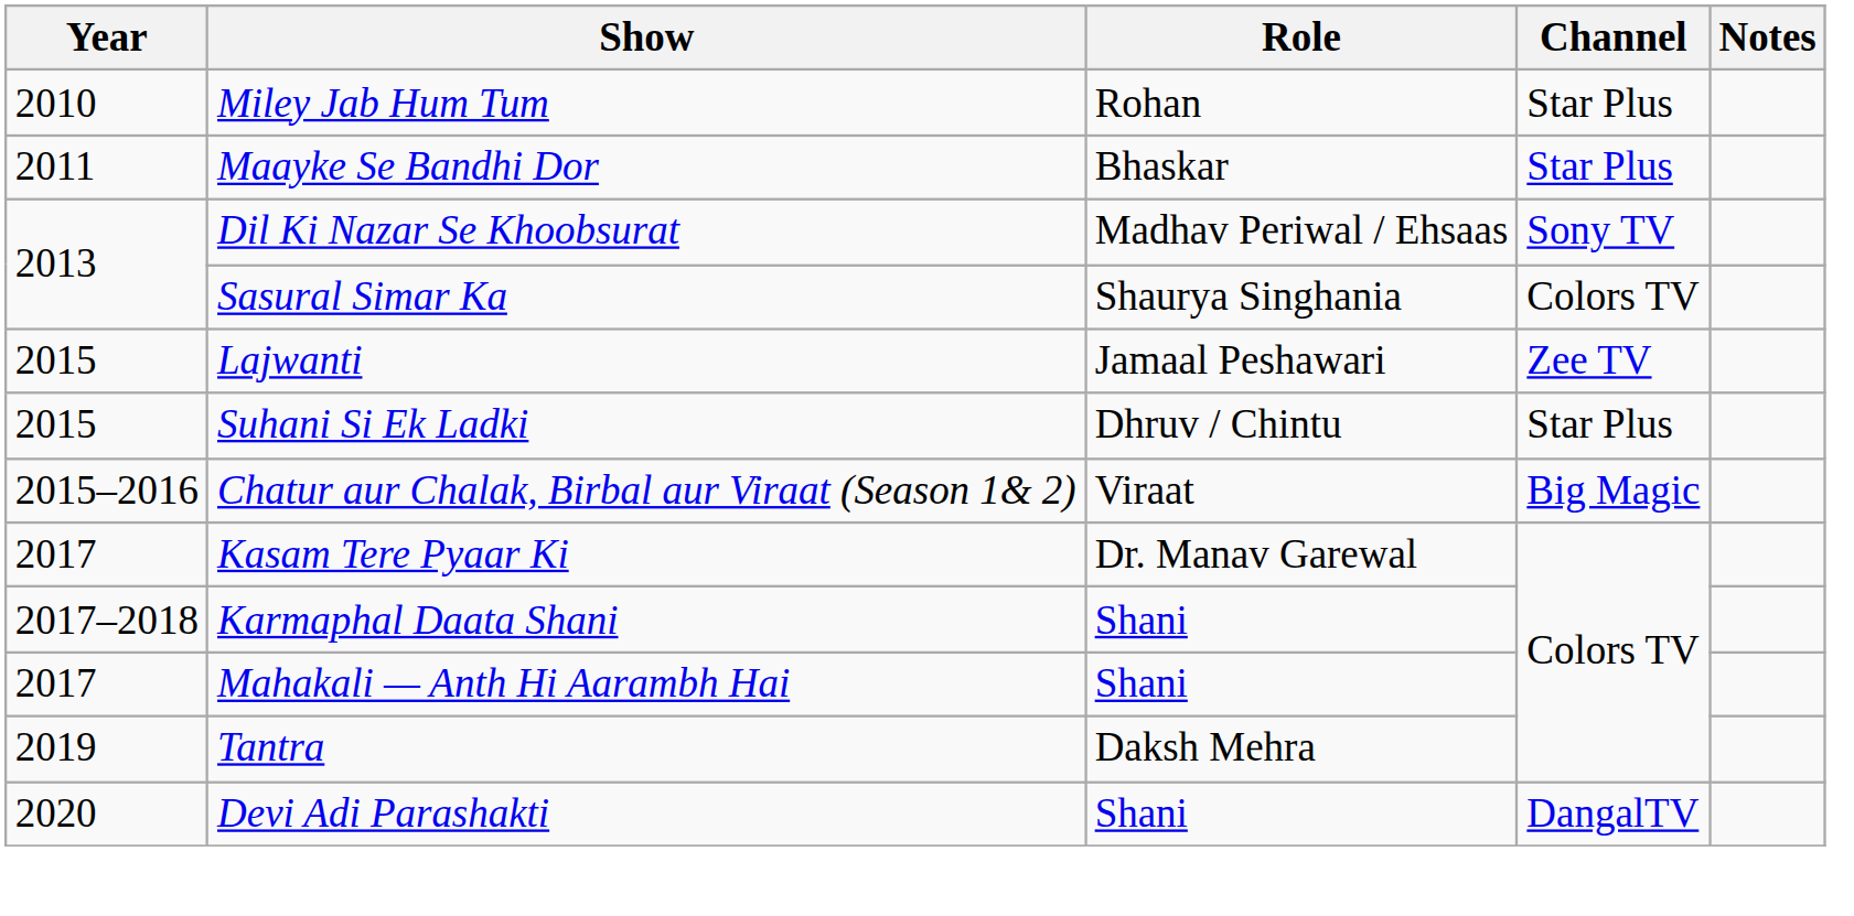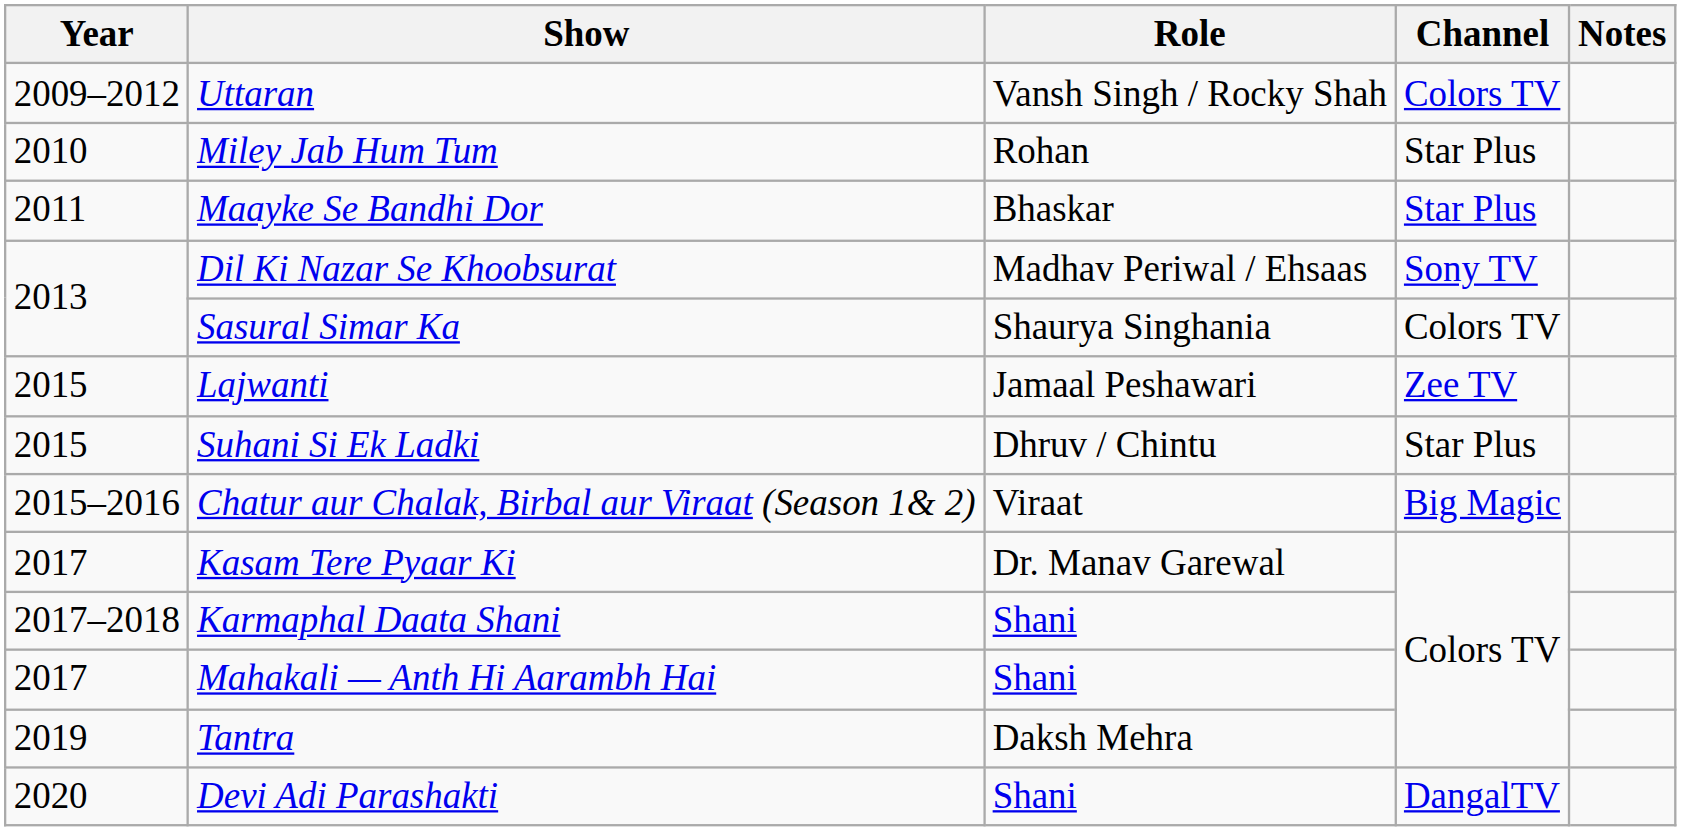 <table class="wikitable sortable">
 <tr>
 <th>Year</th>
 <th>Show</th>
 <th>Role</th>
 <th>Channel</th>
 <th>Notes</th>
+</tr>
+<tr>
+<td>2009–2012</td>
+<td><em><a href='#'>Uttaran</a></em></td>
+<td>Vansh Singh  / Rocky Shah</td>
+<td><a href='#'>Colors TV</a></td>
+<td></td>
 </tr>
 <tr>
 <td>2010</td>
 <td><em><a href='#'>Miley Jab Hum Tum</a></em></td>
 <td>Rohan</td>
 <td>Star Plus</td>
 <td></td>
 </tr>
 <tr>
 <td>2011</td>
 <td><em><a href='#'>Maayke Se Bandhi Dor</a></em></td>
 <td>Bhaskar</td>
 <td><a href='#'>Star Plus</a></td>
 <td></td>
 </tr>
 <tr>
 <td rowspan="2">2013</td>
 <td><em><a href='#'>Dil Ki Nazar Se Khoobsurat</a></em></td>
 <td>Madhav Periwal / Ehsaas</td>
 <td><a href='#'>Sony TV</a></td>
 <td></td>
 </tr>
 <tr>
 <td><em><a href='#'>Sasural Simar Ka</a></em></td>
 <td>Shaurya Singhania</td>
 <td>Colors TV</td>
 <td></td>
 </tr>
 <tr>
 <td>2015</td>
 <td><em><a href='#'>Lajwanti</a></em></td>
 <td>Jamaal Peshawari</td>
 <td><a href='#'>Zee TV</a></td>
 <td></td>
 </tr>
 <tr>
 <td>2015</td>
 <td><em><a href='#'>Suhani Si Ek Ladki</a></em></td>
 <td>Dhruv / Chintu</td>
 <td>Star Plus</td>
 <td></td>
 </tr>
 <tr>
 <td>2015–2016</td>
 <td><em><a href='#'>Chatur aur Chalak, Birbal aur Viraat</a> (Season 1& 2)</em></td>
 <td>Viraat</td>
 <td><a href='#'>Big Magic</a></td>
 <td></td>
 </tr>
 <tr>
 <td>2017</td>
 <td><em><a href='#'>Kasam Tere Pyaar Ki</a></em></td>
 <td>Dr. Manav Garewal</td>
 <td rowspan="4">Colors TV</td>
 <td></td>
 </tr>
 <tr>
 <td>2017–2018</td>
 <td><em><a href='#'>Karmaphal Daata Shani</a></em></td>
 <td><a href='#'>Shani</a></td>
 <td></td>
 </tr>
 <tr>
 <td>2017</td>
 <td><em><a href='#'>Mahakali — Anth Hi Aarambh Hai</a></em></td>
 <td><a href='#'>Shani</a></td>
 <td></td>
 </tr>
 <tr>
 <td>2019</td>
 <td><em><a href='#'>Tantra</a></em></td>
 <td>Daksh Mehra</td>
 <td></td>
 </tr>
 <tr>
 <td>2020</td>
 <td><em><a href='#'>Devi Adi Parashakti</a></em></td>
 <td><a href='#'>Shani</a></td>
 <td><a href='#'>DangalTV</a></td>
 <td></td>
 </tr>
 </table>
